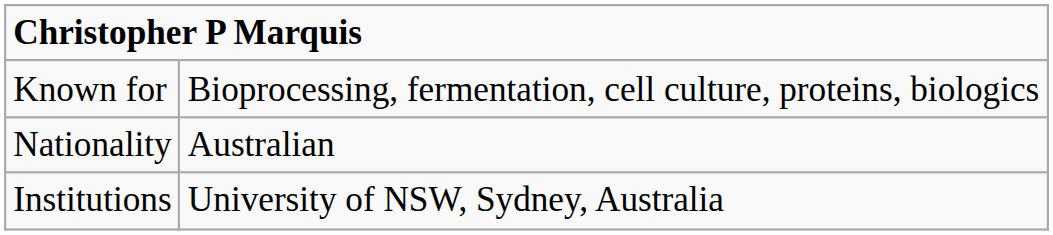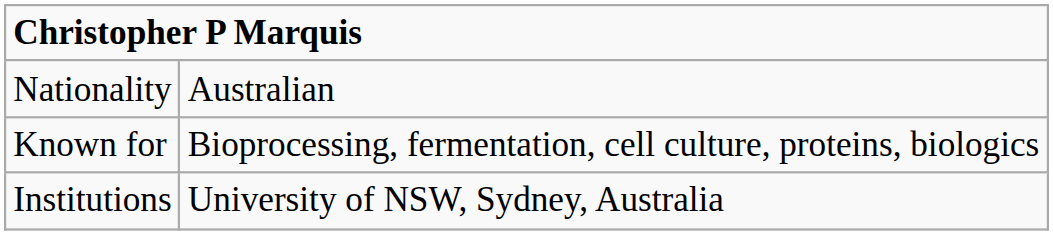 <table class="wikitable">
 <tr>
 <td colspan="2"><strong>Christopher P Marquis</strong></td>
+</tr>
+<tr>
+<td>Nationality</td>
+<td>Australian</td>
 </tr>
 <tr>
 <td>Known for</td>
 <td>Bioprocessing, fermentation, cell  culture, proteins, biologics</td>
 </tr>
 <tr>
-<td>Nationality</td>
-<td>Australian</td>
-</tr>
-<tr>
 <td>Institutions</td>
 <td>University of NSW, Sydney, Australia</td>
 </tr>
 </table>
